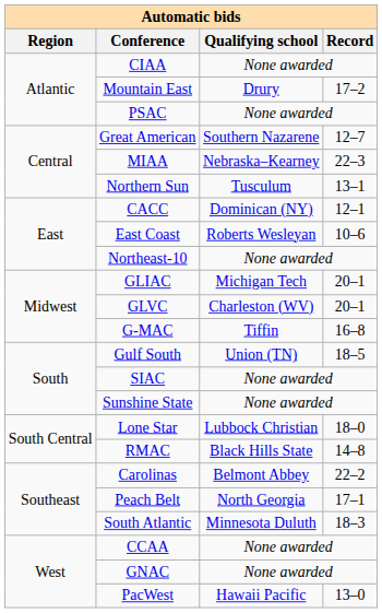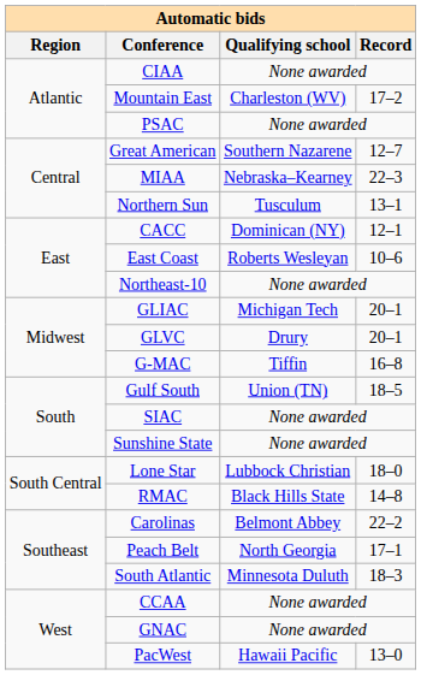 <table class="wikitable sortable" style="text-align:center;">
 <tr>
 <th colspan="8" style="background:#ffdead;">Automatic bids</th>
 </tr>
 <tr>
 <th>Region</th>
 <th>Conference</th>
 <th>Qualifying school</th>
 <th>Record</th>
 </tr>
 <tr>
 <td rowspan=3>Atlantic</td>
 <td><a href='#'>CIAA</a></td>
 <td colspan=2' align=center><em>None awarded</em></td>
 </tr>
 <tr>
 <td><a href='#'>Mountain East</a></td>
-<td><a href='#'>Drury</a></td>
+<td><a href='#'>Charleston (WV)</a></td>
 <td align=center>17–2</td>
 </tr>
 <tr>
 <td><a href='#'>PSAC</a></td>
 <td colspan=2' align=center><em>None awarded</em></td>
 </tr>
 <tr>
 <td rowspan=3>Central</td>
 <td><a href='#'>Great American</a></td>
 <td><a href='#'>Southern Nazarene</a></td>
 <td align=center>12–7</td>
 </tr>
 <tr>
 <td><a href='#'>MIAA</a></td>
 <td><a href='#'>Nebraska–Kearney</a></td>
 <td align=center>22–3</td>
 </tr>
 <tr>
 <td><a href='#'>Northern Sun</a></td>
 <td><a href='#'>Tusculum</a></td>
 <td align=center>13–1</td>
 </tr>
 <tr>
 <td rowspan=3>East</td>
 <td><a href='#'>CACC</a></td>
 <td><a href='#'>Dominican (NY)</a></td>
 <td align=center>12–1</td>
 </tr>
 <tr>
 <td><a href='#'>East Coast</a></td>
 <td><a href='#'>Roberts Wesleyan</a></td>
 <td align=center>10–6</td>
 </tr>
 <tr>
 <td><a href='#'>Northeast-10</a></td>
 <td colspan=2' align=center><em>None awarded</em></td>
 </tr>
 <tr>
 <td rowspan=3>Midwest</td>
 <td><a href='#'>GLIAC</a></td>
 <td><a href='#'>Michigan Tech</a></td>
 <td align=center>20–1</td>
 </tr>
 <tr>
 <td><a href='#'>GLVC</a></td>
-<td><a href='#'>Charleston (WV)</a></td>
+<td><a href='#'>Drury</a></td>
 <td align=center>20–1</td>
 </tr>
 <tr>
 <td><a href='#'>G-MAC</a></td>
 <td><a href='#'>Tiffin</a></td>
 <td align=center>16–8</td>
 </tr>
 <tr>
 <td rowspan=3>South</td>
 <td><a href='#'>Gulf South</a></td>
 <td><a href='#'>Union (TN)</a></td>
 <td align=center>18–5</td>
 </tr>
 <tr>
 <td><a href='#'>SIAC</a></td>
 <td colspan=2' align=center><em>None awarded</em></td>
 </tr>
 <tr>
 <td><a href='#'>Sunshine State</a></td>
 <td colspan=2' align=center><em>None awarded</em></td>
 </tr>
 <tr>
 <td rowspan=2>South Central</td>
 <td><a href='#'>Lone Star</a></td>
 <td><a href='#'>Lubbock Christian</a></td>
 <td align=center>18–0</td>
 </tr>
 <tr>
 <td><a href='#'>RMAC</a></td>
 <td><a href='#'>Black Hills State</a></td>
 <td align=center>14–8</td>
 </tr>
 <tr>
 <td rowspan=3>Southeast</td>
 <td><a href='#'>Carolinas</a></td>
 <td><a href='#'>Belmont Abbey</a></td>
 <td align=center>22–2</td>
 </tr>
 <tr>
 <td><a href='#'>Peach Belt</a></td>
 <td><a href='#'>North Georgia</a></td>
 <td align=center>17–1</td>
 </tr>
 <tr>
 <td><a href='#'>South Atlantic</a></td>
 <td><a href='#'>Minnesota Duluth</a></td>
 <td align=center>18–3</td>
 </tr>
 <tr>
 <td rowspan=3>West</td>
 <td><a href='#'>CCAA</a></td>
 <td colspan=2' align=center><em>None awarded</em></td>
 </tr>
 <tr>
 <td><a href='#'>GNAC</a></td>
 <td colspan=2' align=center><em>None awarded</em></td>
 </tr>
 <tr>
 <td><a href='#'>PacWest</a></td>
 <td><a href='#'>Hawaii Pacific</a></td>
 <td align=center>13–0</td>
 </tr>
 </table>
